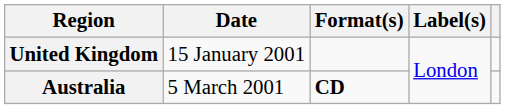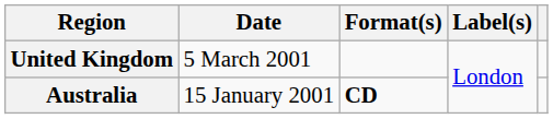 <table class="wikitable plainrowheaders">
 <tr>
 <th scope="col">Region</th>
 <th scope="col">Date</th>
 <th scope="col">Format(s)</th>
 <th scope="col">Label(s)</th>
 <th scope="col"></th>
 </tr>
 <tr>
 <th scope="row">United Kingdom</th>
-<td>15 January 2001</td>
+<td>5 March 2001</td>
 <td></td>
 <td rowspan="2"><a href='#'>London</a></td>
 <td></td>
 </tr>
 <tr>
 <th scope="row">Australia</th>
-<td>5 March 2001</td>
+<td>15 January 2001</td>
 <td><strong>CD</strong></td>
 <td></td>
 </tr>
 </table>
